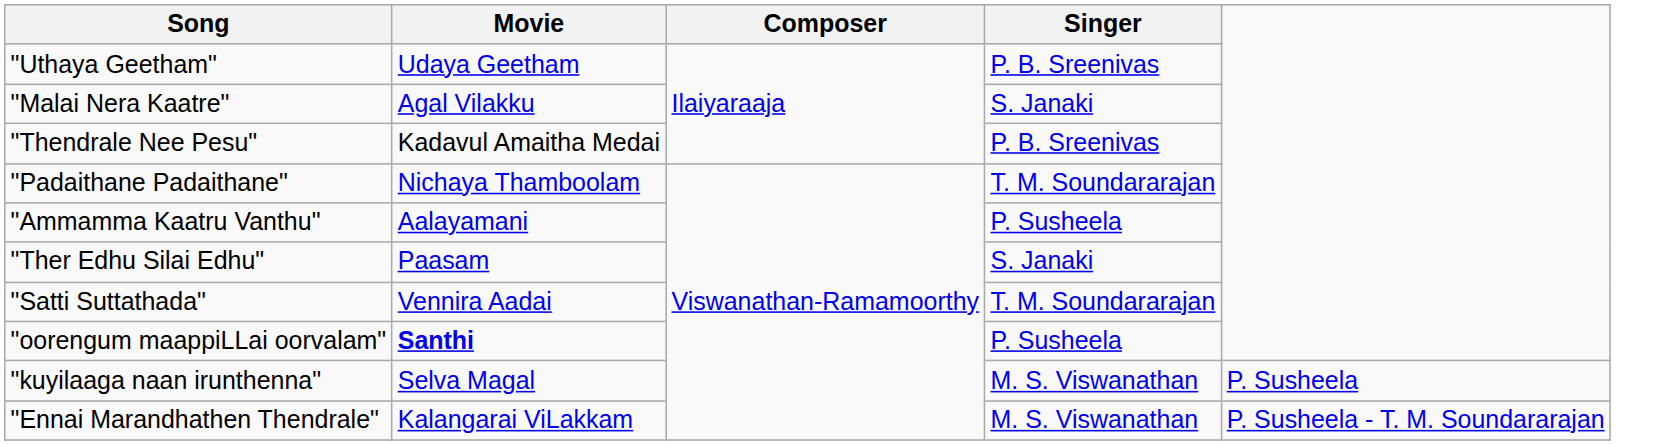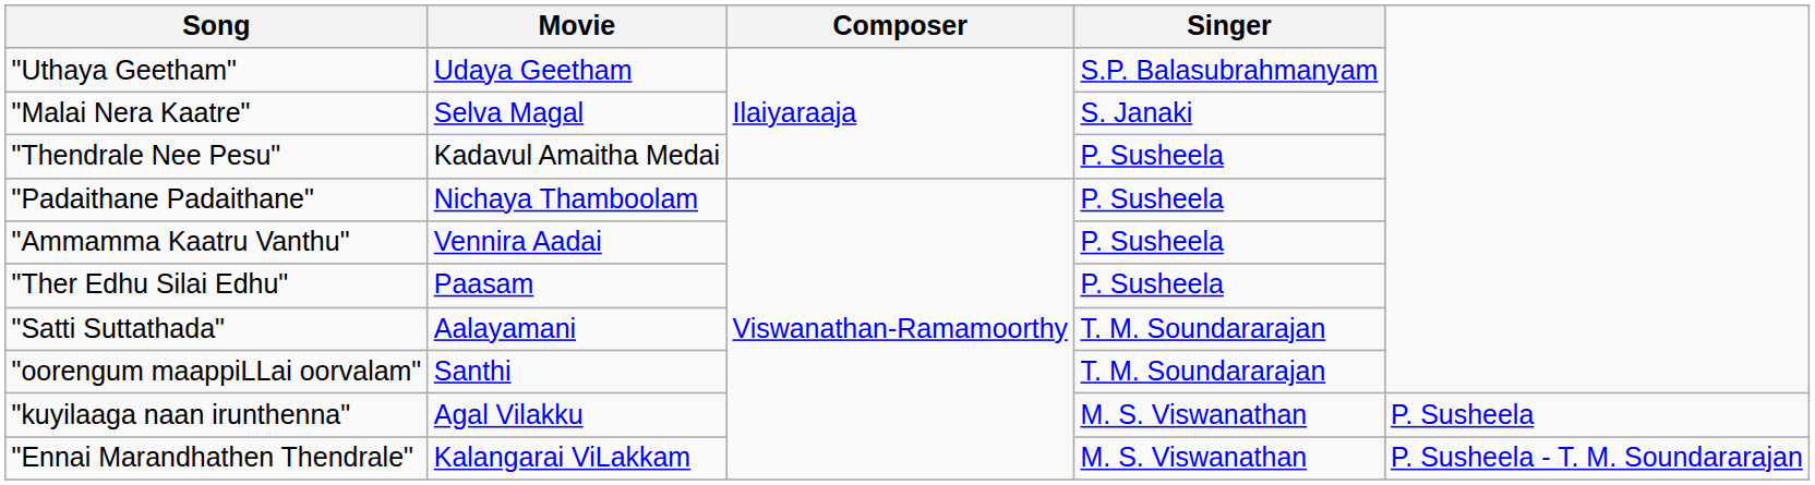 <table class="wikitable">
 <tr>
 <th>Song</th>
 <th>Movie</th>
 <th>Composer</th>
 <th>Singer</th>
 </tr>
 <tr>
 <td>"Uthaya Geetham"</td>
 <td><a href='#'>Udaya Geetham</a></td>
 <td rowspan="3"><a href='#'>Ilaiyaraaja</a></td>
-<td><a href='#'>P. B. Sreenivas</a></td>
+<td><a href='#'>S.P. Balasubrahmanyam</a></td>
 </tr>
 <tr>
 <td>"Malai Nera Kaatre"</td>
-<td><a href='#'>Agal Vilakku</a></td>
+<td><a href='#'>Selva Magal</a></td>
 <td><a href='#'>S. Janaki</a></td>
 </tr>
 <tr>
 <td>"Thendrale Nee Pesu"</td>
 <td>Kadavul Amaitha Medai</td>
-<td><a href='#'>P. B. Sreenivas</a></td>
+<td><a href='#'>P. Susheela</a></td>
 </tr>
 <tr>
 <td>"Padaithane Padaithane"</td>
 <td><a href='#'>Nichaya Thamboolam</a></td>
 <td rowspan="7"><a href='#'>Viswanathan-Ramamoorthy</a></td>
-<td><a href='#'>T. M. Soundararajan</a></td>
+<td><a href='#'>P. Susheela</a></td>
 </tr>
 <tr>
 <td>"Ammamma Kaatru Vanthu"</td>
-<td><a href='#'>Aalayamani</a></td>
+<td><a href='#'>Vennira Aadai</a></td>
 <td><a href='#'>P. Susheela</a></td>
 </tr>
 <tr>
 <td>"Ther Edhu Silai Edhu"</td>
 <td><a href='#'>Paasam</a></td>
-<td><a href='#'>S. Janaki</a></td>
+<td><a href='#'>P. Susheela</a></td>
 </tr>
 <tr>
 <td>"Satti Suttathada"</td>
-<td><a href='#'>Vennira Aadai</a></td>
+<td><a href='#'>Aalayamani</a></td>
 <td><a href='#'>T. M. Soundararajan</a></td>
 </tr>
 <tr>
 <td>"oorengum maappiLLai oorvalam"</td>
-<td><strong><a href='#'>Santhi</a></strong></td>
-<td><a href='#'>P. Susheela</a></td>
+<td><a href='#'>Santhi</a></td>
+<td><a href='#'>T. M. Soundararajan</a></td>
 </tr>
 <tr>
 <td>"kuyilaaga naan irunthenna"</td>
-<td><a href='#'>Selva Magal</a></td>
+<td><a href='#'>Agal Vilakku</a></td>
 <td><a href='#'>M. S. Viswanathan</a></td>
 <td><a href='#'>P. Susheela</a></td>
 </tr>
 <tr>
 <td>"Ennai Marandhathen Thendrale"</td>
 <td><a href='#'>Kalangarai ViLakkam</a></td>
 <td><a href='#'>M. S. Viswanathan</a></td>
 <td><a href='#'>P. Susheela - T. M. Soundararajan</a></td>
 </tr>
 </table>
